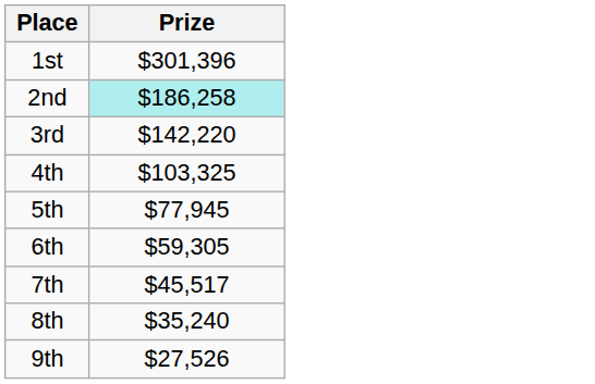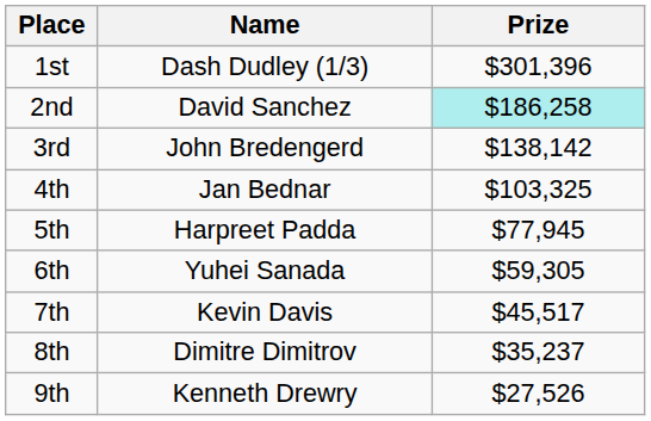 <table class="wikitable">
 <tr>
 <th width="50">Place</th>
+<th width="200">Name</th>
 <th width="125">Prize</th>
 </tr>
 <tr>
 <td align = "center">1st</td>
+<td align = "center"> Dash Dudley (1/3)</td>
 <td align = "center">$301,396</td>
 </tr>
 <tr>
 <td align = "center">2nd</td>
+<td align = "center"> David Sanchez</td>
 <td align = "center" style="background: paleturquoise;">$186,258</td>
 </tr>
 <tr>
 <td align = "center">3rd</td>
-<td align = "center">$142,220</td>
+<td align = "center"> John Bredengerd</td>
+<td align = "center">$138,142</td>
 </tr>
 <tr>
 <td align = "center">4th</td>
+<td align = "center"> Jan Bednar</td>
 <td align = "center">$103,325</td>
 </tr>
 <tr>
 <td align = "center">5th</td>
+<td align = "center"> Harpreet Padda</td>
 <td align = "center">$77,945</td>
 </tr>
 <tr>
 <td align = "center">6th</td>
+<td align = "center"> Yuhei Sanada</td>
 <td align = "center">$59,305</td>
 </tr>
 <tr>
 <td align = "center">7th</td>
+<td align = "center"> Kevin Davis</td>
 <td align = "center">$45,517</td>
 </tr>
 <tr>
 <td align = "center">8th</td>
-<td align = "center">$35,240</td>
+<td align = "center"> Dimitre Dimitrov</td>
+<td align = "center">$35,237</td>
 </tr>
 <tr>
 <td align = "center">9th</td>
+<td align = "center"> Kenneth Drewry</td>
 <td align = "center">$27,526</td>
 </tr>
 </table>
